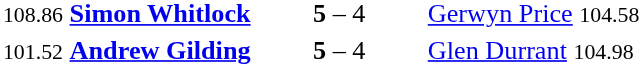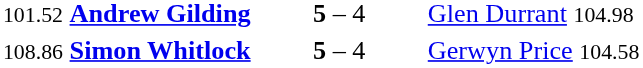 <table style="text-align:center">
 <tr>
 <th width=223></th>
 <th width=100></th>
 <th width=223></th>
 </tr>
 <tr>
+<td align=right><small>101.52</small> <strong><a href='#'>Andrew Gilding</a></strong> </td>
+<td><strong>5</strong> – 4</td>
+<td align=left> <a href='#'>Glen Durrant</a> <small>104.98</small></td>
+</tr>
+<tr>
 <td align=right><small>108.86</small> <strong><a href='#'>Simon Whitlock</a></strong> </td>
 <td><strong>5</strong> – 4</td>
 <td align=left> <a href='#'>Gerwyn Price</a> <small>104.58</small></td>
 </tr>
-<tr>
-<td align=right><small>101.52</small> <strong><a href='#'>Andrew Gilding</a></strong> </td>
-<td><strong>5</strong> – 4</td>
-<td align=left> <a href='#'>Glen Durrant</a> <small>104.98</small></td>
-</tr>
 </table>
